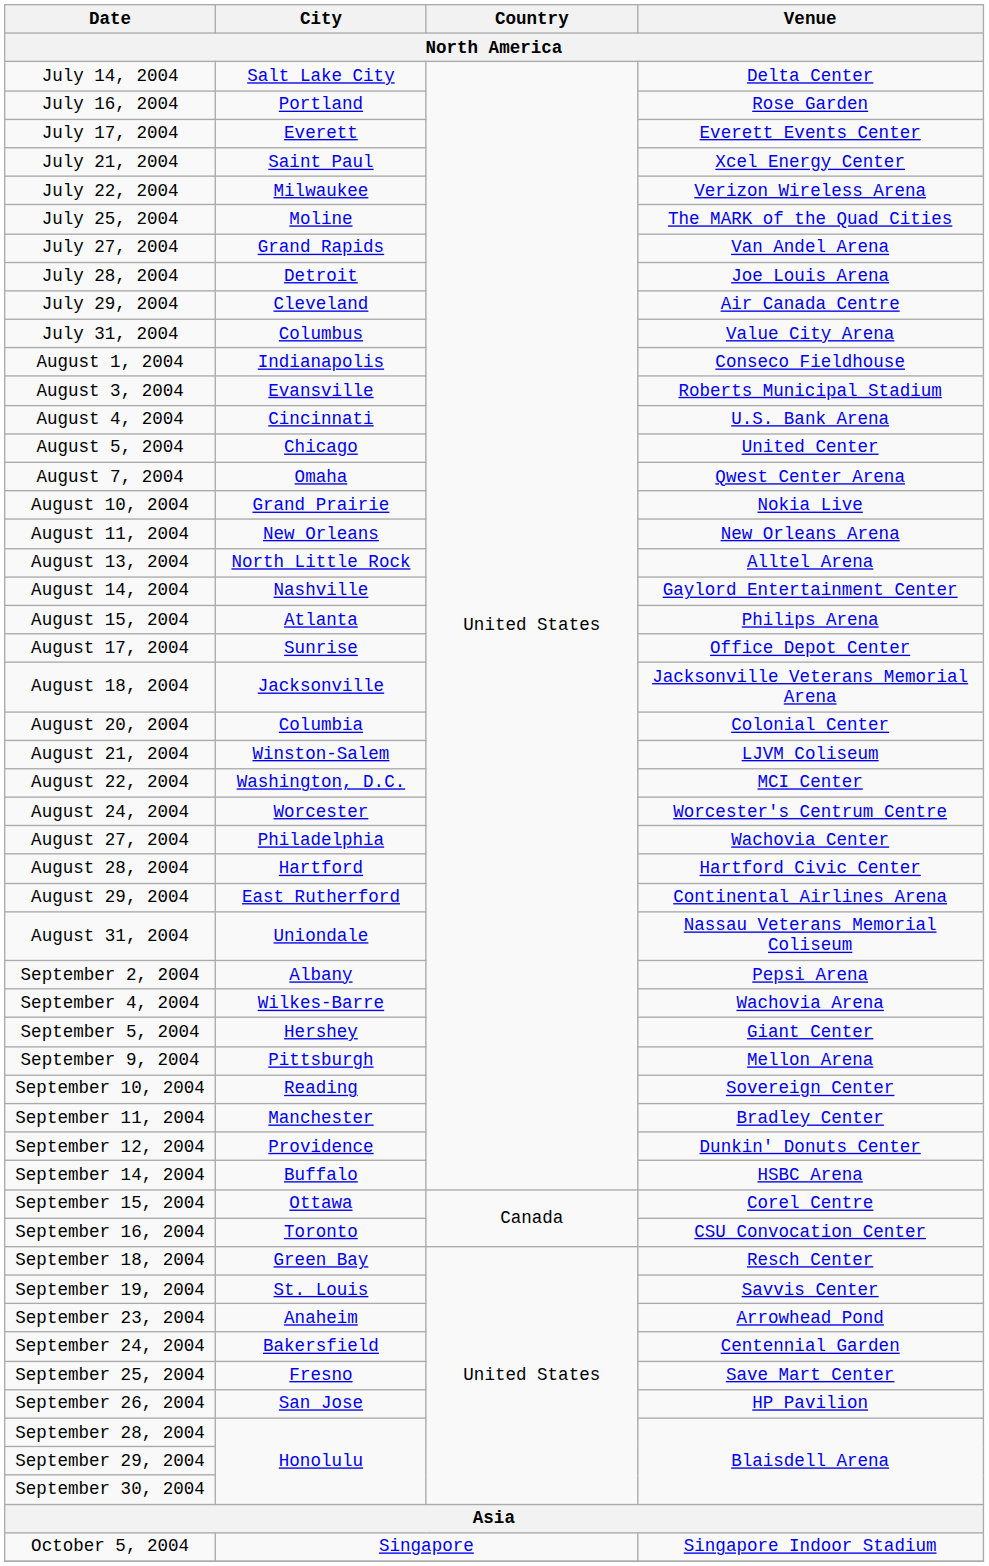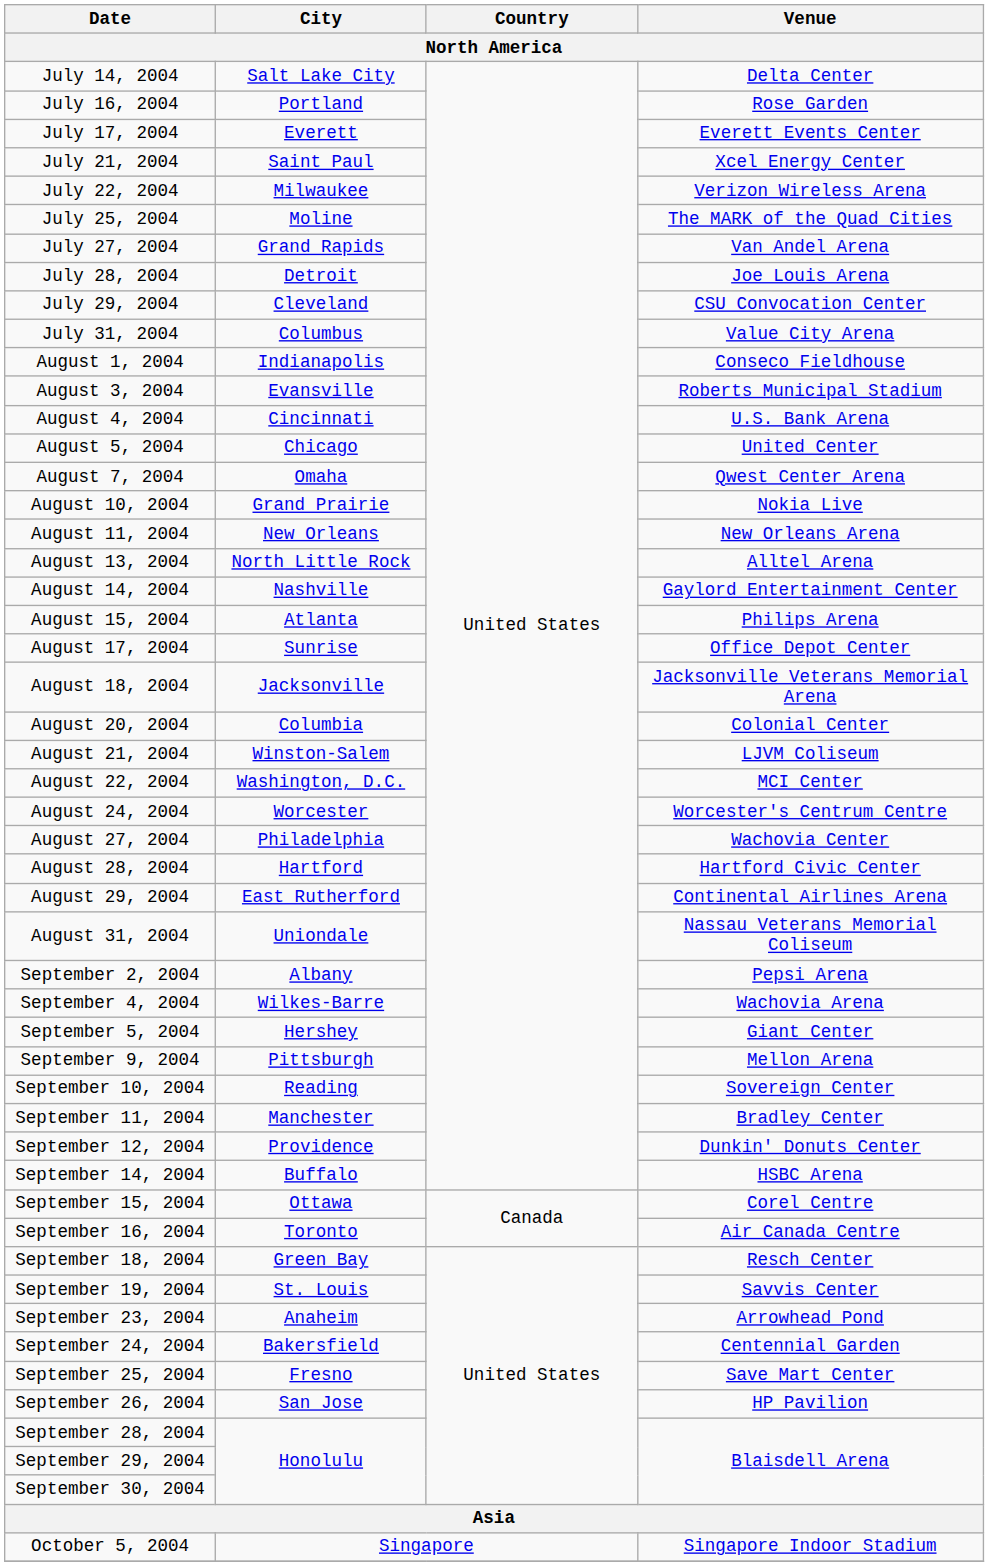 <table class="wikitable" style="text-align:center;">
 <tr>
 <th style="width:150px;">Date</th>
 <th style="width:150px;">City</th>
 <th style="width:150px;">Country</th>
 <th style="width:250px;">Venue</th>
 </tr>
 <tr>
 <th colspan="4">North America</th>
 </tr>
 <tr>
 <td>July 14, 2004</td>
 <td><a href='#'>Salt Lake City</a></td>
 <td rowspan="38">United States</td>
 <td><a href='#'>Delta Center</a></td>
 </tr>
 <tr>
 <td>July 16, 2004</td>
 <td><a href='#'>Portland</a></td>
 <td><a href='#'>Rose Garden</a></td>
 </tr>
 <tr>
 <td>July 17, 2004</td>
 <td><a href='#'>Everett</a></td>
 <td><a href='#'>Everett Events Center</a></td>
 </tr>
 <tr>
 <td>July 21, 2004</td>
 <td><a href='#'>Saint Paul</a></td>
 <td><a href='#'>Xcel Energy Center</a></td>
 </tr>
 <tr>
 <td>July 22, 2004</td>
 <td><a href='#'>Milwaukee</a></td>
 <td><a href='#'>Verizon Wireless Arena</a></td>
 </tr>
 <tr>
 <td>July 25, 2004</td>
 <td><a href='#'>Moline</a></td>
 <td><a href='#'>The MARK of the Quad Cities</a></td>
 </tr>
 <tr>
 <td>July 27, 2004</td>
 <td><a href='#'>Grand Rapids</a></td>
 <td><a href='#'>Van Andel Arena</a></td>
 </tr>
 <tr>
 <td>July 28, 2004</td>
 <td><a href='#'>Detroit</a></td>
 <td><a href='#'>Joe Louis Arena</a></td>
 </tr>
 <tr>
 <td>July 29, 2004</td>
 <td><a href='#'>Cleveland</a></td>
-<td><a href='#'>Air Canada Centre</a></td>
+<td><a href='#'>CSU Convocation Center</a></td>
 </tr>
 <tr>
 <td>July 31, 2004</td>
 <td><a href='#'>Columbus</a></td>
 <td><a href='#'>Value City Arena</a></td>
 </tr>
 <tr>
 <td>August 1, 2004</td>
 <td><a href='#'>Indianapolis</a></td>
 <td><a href='#'>Conseco Fieldhouse</a></td>
 </tr>
 <tr>
 <td>August 3, 2004</td>
 <td><a href='#'>Evansville</a></td>
 <td><a href='#'>Roberts Municipal Stadium</a></td>
 </tr>
 <tr>
 <td>August 4, 2004</td>
 <td><a href='#'>Cincinnati</a></td>
 <td><a href='#'>U.S. Bank Arena</a></td>
 </tr>
 <tr>
 <td>August 5, 2004</td>
 <td><a href='#'>Chicago</a></td>
 <td><a href='#'>United Center</a></td>
 </tr>
 <tr>
 <td>August 7, 2004</td>
 <td><a href='#'>Omaha</a></td>
 <td><a href='#'>Qwest Center Arena</a></td>
 </tr>
 <tr>
 <td>August 10, 2004</td>
 <td><a href='#'>Grand Prairie</a></td>
 <td><a href='#'>Nokia Live</a></td>
 </tr>
 <tr>
 <td>August 11, 2004</td>
 <td><a href='#'>New Orleans</a></td>
 <td><a href='#'>New Orleans Arena</a></td>
 </tr>
 <tr>
 <td>August 13, 2004</td>
 <td><a href='#'>North Little Rock</a></td>
 <td><a href='#'>Alltel Arena</a></td>
 </tr>
 <tr>
 <td>August 14, 2004</td>
 <td><a href='#'>Nashville</a></td>
 <td><a href='#'>Gaylord Entertainment Center</a></td>
 </tr>
 <tr>
 <td>August 15, 2004</td>
 <td><a href='#'>Atlanta</a></td>
 <td><a href='#'>Philips Arena</a></td>
 </tr>
 <tr>
 <td>August 17, 2004</td>
 <td><a href='#'>Sunrise</a></td>
 <td><a href='#'>Office Depot Center</a></td>
 </tr>
 <tr>
 <td>August 18, 2004</td>
 <td><a href='#'>Jacksonville</a></td>
 <td><a href='#'>Jacksonville Veterans Memorial Arena</a></td>
 </tr>
 <tr>
 <td>August 20, 2004</td>
 <td><a href='#'>Columbia</a></td>
 <td><a href='#'>Colonial Center</a></td>
 </tr>
 <tr>
 <td>August 21, 2004</td>
 <td><a href='#'>Winston-Salem</a></td>
 <td><a href='#'>LJVM Coliseum</a></td>
 </tr>
 <tr>
 <td>August 22, 2004</td>
 <td><a href='#'>Washington, D.C.</a></td>
 <td><a href='#'>MCI Center</a></td>
 </tr>
 <tr>
 <td>August 24, 2004</td>
 <td><a href='#'>Worcester</a></td>
 <td><a href='#'>Worcester's Centrum Centre</a></td>
 </tr>
 <tr>
 <td>August 27, 2004</td>
 <td><a href='#'>Philadelphia</a></td>
 <td><a href='#'>Wachovia Center</a></td>
 </tr>
 <tr>
 <td>August 28, 2004</td>
 <td><a href='#'>Hartford</a></td>
 <td><a href='#'>Hartford Civic Center</a></td>
 </tr>
 <tr>
 <td>August 29, 2004</td>
 <td><a href='#'>East Rutherford</a></td>
 <td><a href='#'>Continental Airlines Arena</a></td>
 </tr>
 <tr>
 <td>August 31, 2004</td>
 <td><a href='#'>Uniondale</a></td>
 <td><a href='#'>Nassau Veterans Memorial Coliseum</a></td>
 </tr>
 <tr>
 <td>September 2, 2004</td>
 <td><a href='#'>Albany</a></td>
 <td><a href='#'>Pepsi Arena</a></td>
 </tr>
 <tr>
 <td>September 4, 2004</td>
 <td><a href='#'>Wilkes-Barre</a></td>
 <td><a href='#'>Wachovia Arena</a></td>
 </tr>
 <tr>
 <td>September 5, 2004</td>
 <td><a href='#'>Hershey</a></td>
 <td><a href='#'>Giant Center</a></td>
 </tr>
 <tr>
 <td>September 9, 2004</td>
 <td><a href='#'>Pittsburgh</a></td>
 <td><a href='#'>Mellon Arena</a></td>
 </tr>
 <tr>
 <td>September 10, 2004</td>
 <td><a href='#'>Reading</a></td>
 <td><a href='#'>Sovereign Center</a></td>
 </tr>
 <tr>
 <td>September 11, 2004</td>
 <td><a href='#'>Manchester</a></td>
 <td><a href='#'>Bradley Center</a></td>
 </tr>
 <tr>
 <td>September 12, 2004</td>
 <td><a href='#'>Providence</a></td>
 <td><a href='#'>Dunkin' Donuts Center</a></td>
 </tr>
 <tr>
 <td>September 14, 2004</td>
 <td><a href='#'>Buffalo</a></td>
 <td><a href='#'>HSBC Arena</a></td>
 </tr>
 <tr>
 <td>September 15, 2004</td>
 <td><a href='#'>Ottawa</a></td>
 <td rowspan="2">Canada</td>
 <td><a href='#'>Corel Centre</a></td>
 </tr>
 <tr>
 <td>September 16, 2004</td>
 <td><a href='#'>Toronto</a></td>
-<td><a href='#'>CSU Convocation Center</a></td>
+<td><a href='#'>Air Canada Centre</a></td>
 </tr>
 <tr>
 <td>September 18, 2004</td>
 <td><a href='#'>Green Bay</a></td>
 <td rowspan="9">United States</td>
 <td><a href='#'>Resch Center</a></td>
 </tr>
 <tr>
 <td>September 19, 2004</td>
 <td><a href='#'>St. Louis</a></td>
 <td><a href='#'>Savvis Center</a></td>
 </tr>
 <tr>
 <td>September 23, 2004</td>
 <td><a href='#'>Anaheim</a></td>
 <td><a href='#'>Arrowhead Pond</a></td>
 </tr>
 <tr>
 <td>September 24, 2004</td>
 <td><a href='#'>Bakersfield</a></td>
 <td><a href='#'>Centennial Garden</a></td>
 </tr>
 <tr>
 <td>September 25, 2004</td>
 <td><a href='#'>Fresno</a></td>
 <td><a href='#'>Save Mart Center</a></td>
 </tr>
 <tr>
 <td>September 26, 2004</td>
 <td><a href='#'>San Jose</a></td>
 <td><a href='#'>HP Pavilion</a></td>
 </tr>
 <tr>
 <td>September 28, 2004</td>
 <td rowspan="3"><a href='#'>Honolulu</a></td>
 <td rowspan="3"><a href='#'>Blaisdell Arena</a></td>
 </tr>
 <tr>
 <td>September 29, 2004</td>
 </tr>
 <tr>
 <td>September 30, 2004</td>
 </tr>
 <tr>
 <th colspan="4">Asia</th>
 </tr>
 <tr>
 <td>October 5, 2004</td>
 <td colspan="2"><a href='#'>Singapore</a></td>
 <td><a href='#'>Singapore Indoor Stadium</a></td>
 </tr>
 <tr>
 </tr>
 </table>
